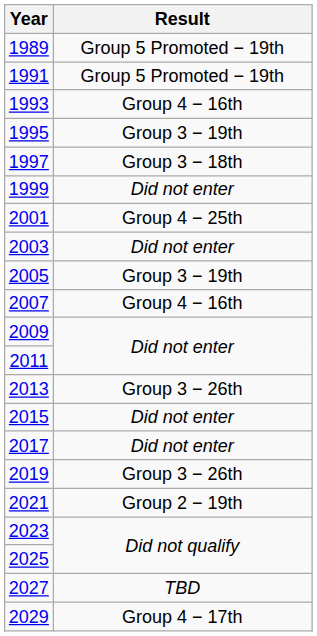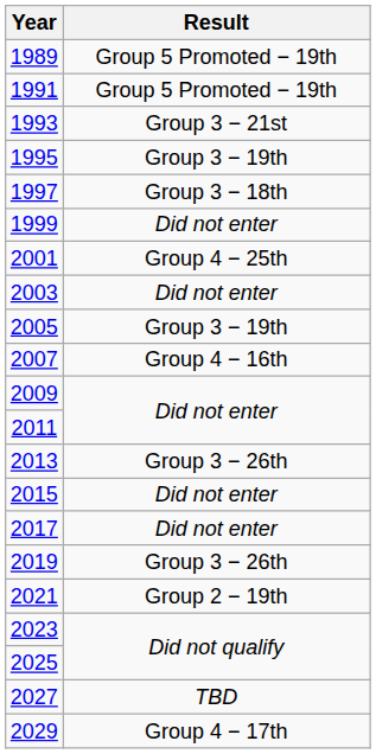 <table class="wikitable" style="text-align: center; font-size:90%">
 <tr>
 <th>Year</th>
 <th style="width:200px">Result</th>
 </tr>
 <tr>
 <td> <a href='#'>1989</a></td>
 <td>Group 5 Promoted − 19th</td>
 </tr>
 <tr>
 <td> <a href='#'>1991</a></td>
 <td>Group 5 Promoted − 19th</td>
 </tr>
 <tr>
 <td> <a href='#'>1993</a></td>
-<td>Group 4 − 16th</td>
+<td>Group 3 − 21st</td>
 </tr>
 <tr>
 <td> <a href='#'>1995</a></td>
 <td>Group 3 − 19th</td>
 </tr>
 <tr>
 <td> <a href='#'>1997</a></td>
 <td>Group 3 − 18th</td>
 </tr>
 <tr>
 <td> <a href='#'>1999</a></td>
 <td><em>Did not enter</em></td>
 </tr>
 <tr>
 <td> <a href='#'>2001</a></td>
 <td>Group 4 − 25th</td>
 </tr>
 <tr>
 <td> <a href='#'>2003</a></td>
 <td><em>Did not enter</em></td>
 </tr>
 <tr>
 <td> <a href='#'>2005</a></td>
 <td>Group 3 − 19th</td>
 </tr>
 <tr>
 <td> <a href='#'>2007</a></td>
 <td>Group 4 − 16th</td>
 </tr>
 <tr>
 <td> <a href='#'>2009</a></td>
 <td rowspan="2"><em>Did not enter</em></td>
 </tr>
 <tr>
 <td> <a href='#'>2011</a></td>
 </tr>
 <tr>
 <td> <a href='#'>2013</a></td>
 <td>Group 3 − 26th</td>
 </tr>
 <tr>
 <td> <a href='#'>2015</a></td>
 <td><em>Did not enter</em></td>
 </tr>
 <tr>
 <td> <a href='#'>2017</a></td>
 <td><em>Did not enter</em></td>
 </tr>
 <tr>
 <td> <a href='#'>2019</a></td>
 <td>Group 3 − 26th</td>
 </tr>
 <tr>
 <td> <a href='#'>2021</a></td>
 <td>Group 2 − 19th</td>
 </tr>
 <tr>
 <td> <a href='#'>2023</a></td>
 <td rowspan="2"><em>Did not qualify</em></td>
 </tr>
 <tr>
 <td> <a href='#'>2025</a></td>
 </tr>
 <tr>
 <td> <a href='#'>2027</a></td>
 <td><em>TBD</em></td>
 </tr>
 <tr>
 <td> <a href='#'>2029</a></td>
 <td>Group 4 − 17th</td>
 </tr>
 </table>
